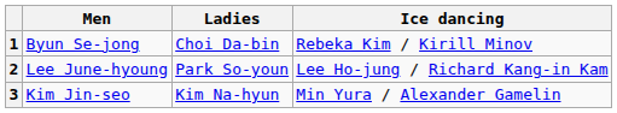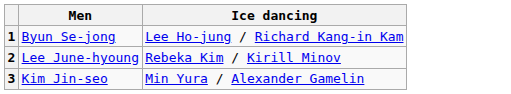 <table class="wikitable">
 <tr>
 <th></th>
 <th>Men</th>
-<th>Ladies</th>
 <th>Ice dancing</th>
 </tr>
 <tr>
 <th>1</th>
 <td><a href='#'>Byun Se-jong</a></td>
-<td><a href='#'>Choi Da-bin</a></td>
-<td><a href='#'>Rebeka Kim</a> / <a href='#'>Kirill Minov</a></td>
+<td><a href='#'>Lee Ho-jung</a> / <a href='#'>Richard Kang-in Kam</a></td>
 </tr>
 <tr>
 <th>2</th>
 <td><a href='#'>Lee June-hyoung</a></td>
-<td><a href='#'>Park So-youn</a></td>
-<td><a href='#'>Lee Ho-jung</a> / <a href='#'>Richard Kang-in Kam</a></td>
+<td><a href='#'>Rebeka Kim</a> / <a href='#'>Kirill Minov</a></td>
 </tr>
 <tr>
 <th>3</th>
 <td><a href='#'>Kim Jin-seo</a></td>
-<td><a href='#'>Kim Na-hyun</a></td>
 <td><a href='#'>Min Yura</a> / <a href='#'>Alexander Gamelin</a></td>
 </tr>
 </table>
